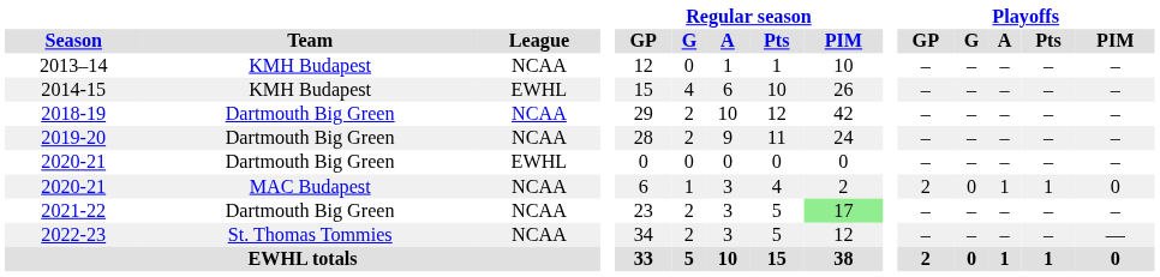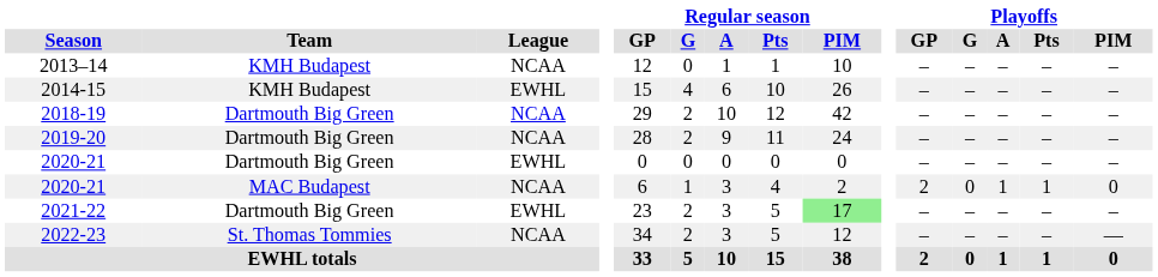 <table border="0" cellpadding="1" cellspacing="0" width="75%" style="text-align:center">
 <tr>
 <th colspan="3" bgcolor="#ffffff"> </th>
 <th rowspan="96" bgcolor="#ffffff"> </th>
 <th colspan="5"><a href='#'>Regular season</a></th>
 <th rowspan="96" bgcolor="#ffffff"> </th>
 <th colspan="5"><a href='#'>Playoffs</a></th>
 </tr>
 <tr bgcolor="#e0e0e0">
 <th><a href='#'>Season</a></th>
 <th>Team</th>
 <th>League</th>
 <th>GP</th>
 <th><a href='#'>G</a></th>
 <th><a href='#'>A</a></th>
 <th><a href='#'>Pts</a></th>
 <th><a href='#'>PIM</a></th>
 <th>GP</th>
 <th>G</th>
 <th>A</th>
 <th>Pts</th>
 <th>PIM</th>
 </tr>
 <tr>
 <td>2013–14</td>
 <td><a href='#'>KMH Budapest</a></td>
 <td>NCAA</td>
 <td>12</td>
 <td>0</td>
 <td>1</td>
 <td>1</td>
 <td>10</td>
 <td>–</td>
 <td>–</td>
 <td>–</td>
 <td>–</td>
 <td>–</td>
 </tr>
 <tr bgcolor="#f0f0f0">
 <td>2014-15</td>
 <td>KMH Budapest</td>
 <td>EWHL</td>
 <td>15</td>
 <td>4</td>
 <td>6</td>
 <td>10</td>
 <td>26</td>
 <td>–</td>
 <td>–</td>
 <td>–</td>
 <td>–</td>
 <td>–</td>
 </tr>
 <tr>
 </tr>
 <tr>
 <td><a href='#'>2018-19</a></td>
 <td><a href='#'>Dartmouth Big Green</a></td>
 <td><a href='#'>NCAA</a></td>
 <td>29</td>
 <td>2</td>
 <td>10</td>
 <td>12</td>
 <td>42</td>
 <td>–</td>
 <td>–</td>
 <td>–</td>
 <td>–</td>
 <td>–</td>
 </tr>
 <tr bgcolor="#f0f0f0">
 <td><a href='#'>2019-20</a></td>
 <td>Dartmouth Big Green</td>
 <td>NCAA</td>
 <td>28</td>
 <td>2</td>
 <td>9</td>
 <td>11</td>
 <td>24</td>
 <td>–</td>
 <td>–</td>
 <td>–</td>
 <td>–</td>
 <td>–</td>
 </tr>
 <tr>
 <td><a href='#'>2020-21</a></td>
 <td>Dartmouth Big Green</td>
 <td>EWHL</td>
 <td>0</td>
 <td>0</td>
 <td>0</td>
 <td>0</td>
 <td>0</td>
 <td>–</td>
 <td>–</td>
 <td>–</td>
 <td>–</td>
 <td>–</td>
 </tr>
 <tr bgcolor="#f0f0f0">
 <td><a href='#'>2020-21</a></td>
 <td><a href='#'>MAC Budapest</a></td>
 <td>NCAA</td>
 <td>6</td>
 <td>1</td>
 <td>3</td>
 <td>4</td>
 <td>2</td>
 <td>2</td>
 <td>0</td>
 <td>1</td>
 <td>1</td>
 <td>0</td>
 </tr>
 <tr>
 <td><a href='#'>2021-22</a></td>
 <td>Dartmouth Big Green</td>
-<td>NCAA</td>
+<td>EWHL</td>
 <td>23</td>
 <td>2</td>
 <td>3</td>
 <td>5</td>
 <td style="background: lightgreen;">17</td>
 <td>–</td>
 <td>–</td>
 <td>–</td>
 <td>–</td>
 <td>–</td>
 </tr>
 <tr bgcolor="#f0f0f0">
 <td><a href='#'>2022-23</a></td>
 <td><a href='#'>St. Thomas Tommies</a></td>
 <td>NCAA</td>
 <td>34</td>
 <td>2</td>
 <td>3</td>
 <td>5</td>
 <td>12</td>
 <td>–</td>
 <td>–</td>
 <td>–</td>
 <td>–</td>
 <td>—</td>
 </tr>
 <tr bgcolor="#e0e0e0">
 <th colspan="3">EWHL totals</th>
 <th>33</th>
 <th>5</th>
 <th>10</th>
 <th>15</th>
 <th>38</th>
 <th>2</th>
 <th>0</th>
 <th>1</th>
 <th>1</th>
 <th>0</th>
 </tr>
 </table>
